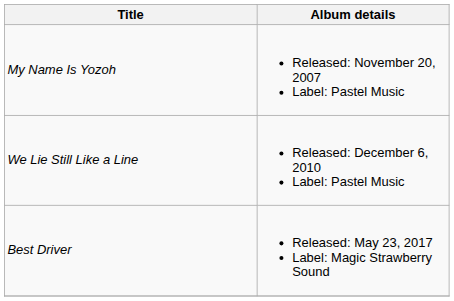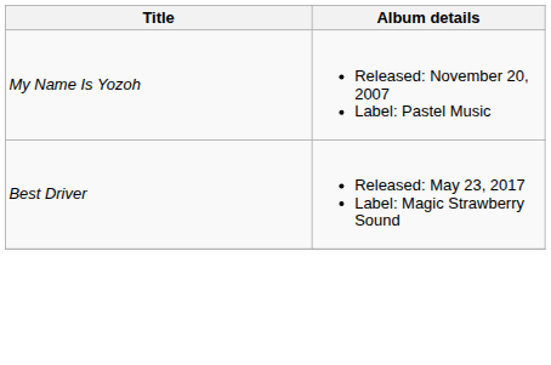 <table class="wikitable" style="width:550px">
 <tr>
 <th>Title</th>
 <th align="center" width="230px">Album details</th>
 </tr>
 <tr>
 <td><em>My Name Is Yozoh</em></td>
 <td><br><ul><li>Released: November 20, 2007</li><li>Label: Pastel Music</li></ul></td>
 </tr>
 <tr>
-<td><em>We Lie Still Like a Line</em></td>
-<td><br><ul><li>Released: December 6, 2010</li><li>Label: Pastel Music</li></ul></td>
-</tr>
-<tr>
 <td><em>Best Driver</em></td>
 <td><br><ul><li>Released: May 23, 2017</li><li>Label: Magic Strawberry Sound</li></ul></td>
 </tr>
 <tr>
 </tr>
 </table>
